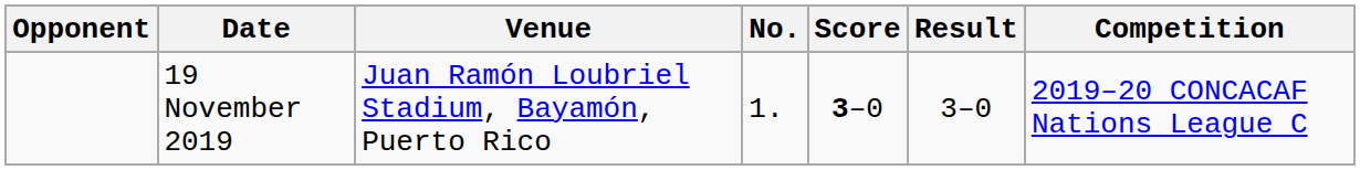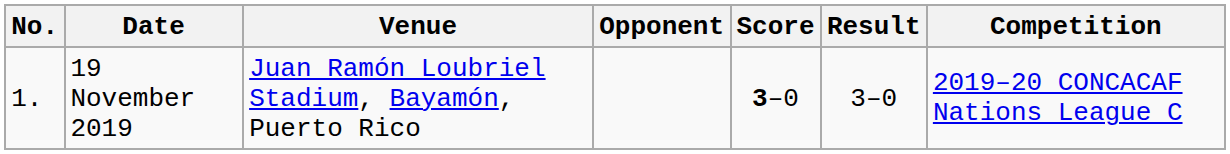 <table class="wikitable">
 <tr>
-<th>Opponent</th>
+<th>No.</th>
 <th>Date</th>
 <th>Venue</th>
-<th>No.</th>
+<th>Opponent</th>
 <th>Score</th>
 <th>Result</th>
 <th>Competition</th>
 </tr>
 <tr>
-<td></td>
+<td>1.</td>
 <td>19 November 2019</td>
 <td><a href='#'>Juan Ramón Loubriel Stadium</a>, <a href='#'>Bayamón</a>, Puerto Rico</td>
-<td>1.</td>
+<td></td>
 <td align=center><strong>3</strong>–0</td>
 <td align=center>3–0</td>
 <td><a href='#'>2019–20 CONCACAF Nations League C</a></td>
 </tr>
 </table>
